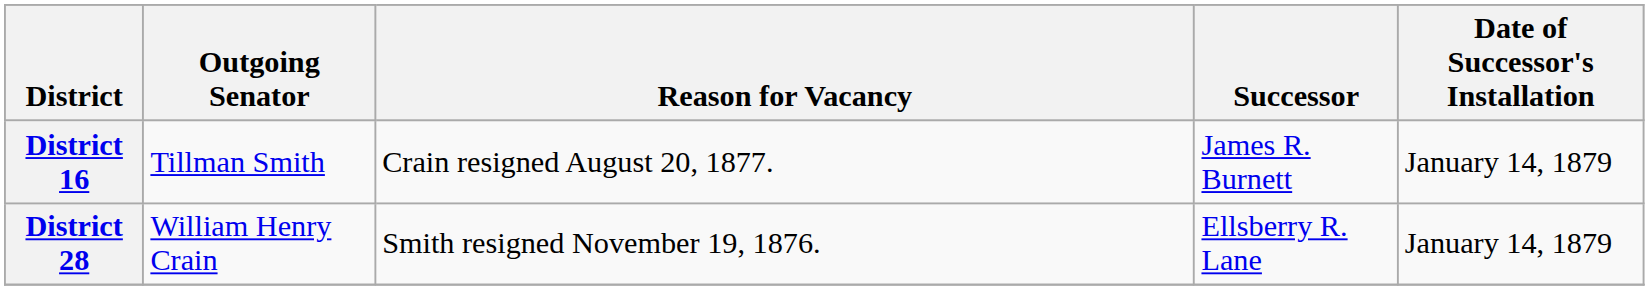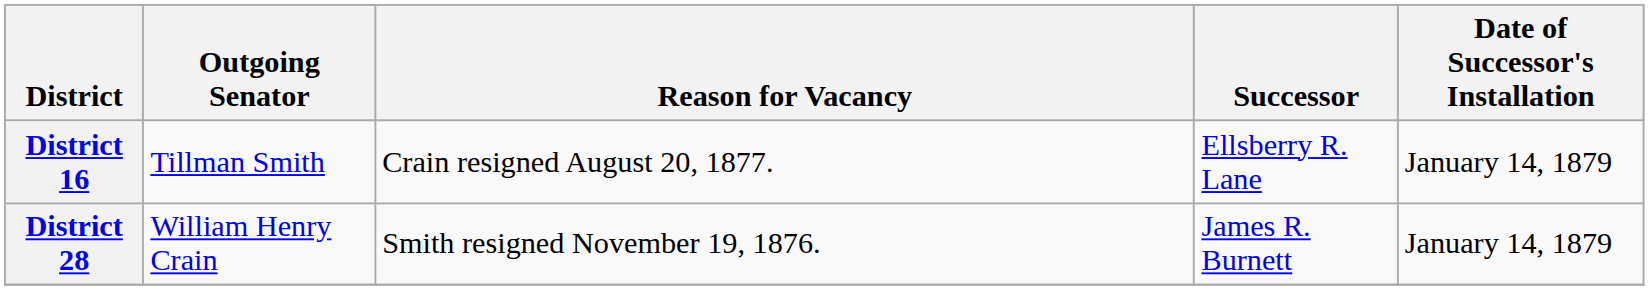 <table class="wikitable">
 <tr bgcolor="#cccccc" align="center" valign="bottom">
 <th>District</th>
 <th>Outgoing<br>Senator</th>
 <th width="50%">Reason for Vacancy</th>
 <th>Successor</th>
 <th width="15%">Date of Successor's Installation</th>
 </tr>
 <tr>
 <th><a href='#'>District 16</a></th>
 <td><a href='#'>Tillman Smith</a></td>
 <td>Crain resigned August 20, 1877.</td>
-<td><a href='#'>James R. Burnett</a></td>
+<td><a href='#'>Ellsberry R. Lane</a></td>
 <td>January 14, 1879</td>
 </tr>
 <tr>
 <th><a href='#'>District 28</a></th>
 <td><a href='#'>William Henry Crain</a></td>
 <td>Smith resigned November 19, 1876.</td>
-<td><a href='#'>Ellsberry R. Lane</a></td>
+<td><a href='#'>James R. Burnett</a></td>
 <td>January 14, 1879</td>
 </tr>
 <tr>
 </tr>
 </table>
